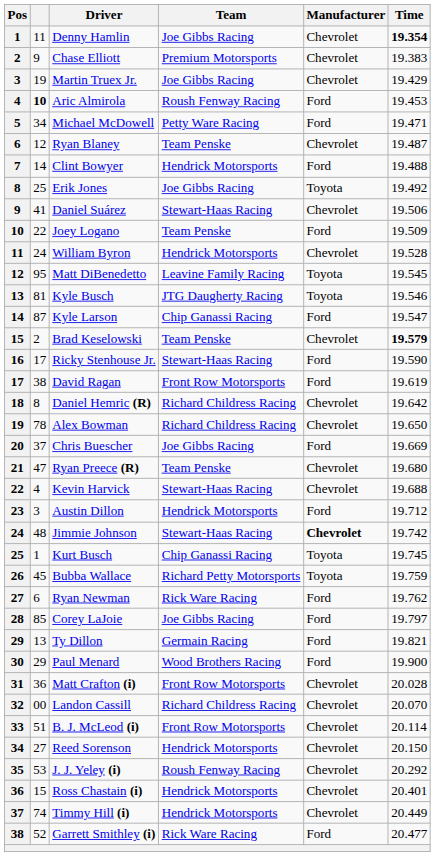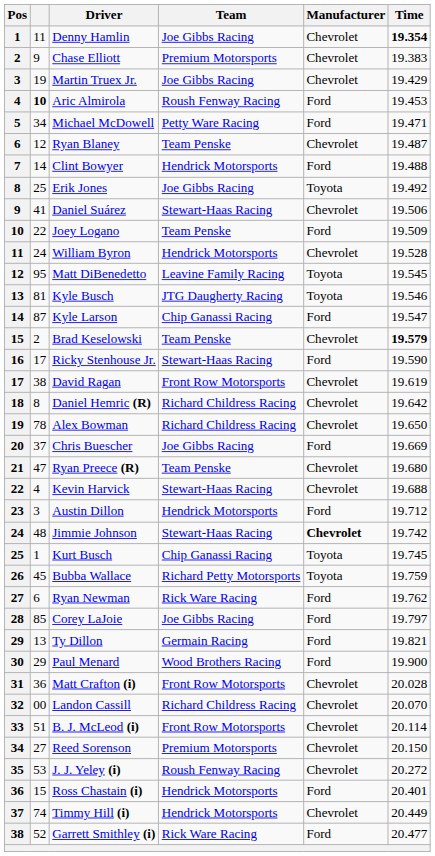 <table class="wikitable" style="font-size:95%">
 <tr>
 <th>Pos</th>
 <th></th>
 <th>Driver</th>
 <th>Team</th>
 <th>Manufacturer</th>
 <th>Time</th>
 </tr>
 <tr>
 <th>1</th>
 <td>11</td>
 <td><a href='#'>Denny Hamlin</a></td>
 <td><a href='#'>Joe Gibbs Racing</a></td>
 <td>Chevrolet</td>
 <td><strong>19.354</strong></td>
 </tr>
 <tr>
 <th>2</th>
 <td>9</td>
 <td><a href='#'>Chase Elliott</a></td>
 <td><a href='#'>Premium Motorsports</a></td>
 <td>Chevrolet</td>
 <td>19.383</td>
 </tr>
 <tr>
 <th>3</th>
 <td>19</td>
 <td><a href='#'>Martin Truex Jr.</a></td>
 <td><a href='#'>Joe Gibbs Racing</a></td>
 <td>Chevrolet</td>
 <td>19.429</td>
 </tr>
 <tr>
 <th>4</th>
 <td><strong>10</strong></td>
 <td><a href='#'>Aric Almirola</a></td>
 <td><a href='#'>Roush Fenway Racing</a></td>
 <td>Ford</td>
 <td>19.453</td>
 </tr>
 <tr>
 <th>5</th>
 <td>34</td>
 <td><a href='#'>Michael McDowell</a></td>
 <td><a href='#'>Petty Ware Racing</a></td>
 <td>Ford</td>
 <td>19.471</td>
 </tr>
 <tr>
 <th>6</th>
 <td>12</td>
 <td><a href='#'>Ryan Blaney</a></td>
 <td><a href='#'>Team Penske</a></td>
 <td>Chevrolet</td>
 <td>19.487</td>
 </tr>
 <tr>
 <th>7</th>
 <td>14</td>
 <td><a href='#'>Clint Bowyer</a></td>
 <td><a href='#'>Hendrick Motorsports</a></td>
 <td>Ford</td>
 <td>19.488</td>
 </tr>
 <tr>
 <th>8</th>
 <td>25</td>
 <td><a href='#'>Erik Jones</a></td>
 <td><a href='#'>Joe Gibbs Racing</a></td>
 <td>Toyota</td>
 <td>19.492</td>
 </tr>
 <tr>
 <th>9</th>
 <td>41</td>
 <td><a href='#'>Daniel Suárez</a></td>
 <td><a href='#'>Stewart-Haas Racing</a></td>
 <td>Chevrolet</td>
 <td>19.506</td>
 </tr>
 <tr>
 <th>10</th>
 <td>22</td>
 <td><a href='#'>Joey Logano</a></td>
 <td><a href='#'>Team Penske</a></td>
 <td>Ford</td>
 <td>19.509</td>
 </tr>
 <tr>
 <th>11</th>
 <td>24</td>
 <td><a href='#'>William Byron</a></td>
 <td><a href='#'>Hendrick Motorsports</a></td>
 <td>Chevrolet</td>
 <td>19.528</td>
 </tr>
 <tr>
 <th>12</th>
 <td>95</td>
 <td><a href='#'>Matt DiBenedetto</a></td>
 <td><a href='#'>Leavine Family Racing</a></td>
 <td>Toyota</td>
 <td>19.545</td>
 </tr>
 <tr>
 <th>13</th>
 <td>81</td>
 <td><a href='#'>Kyle Busch</a></td>
 <td><a href='#'>JTG Daugherty Racing</a></td>
 <td>Toyota</td>
 <td>19.546</td>
 </tr>
 <tr>
 <th>14</th>
 <td>87</td>
 <td><a href='#'>Kyle Larson</a></td>
 <td><a href='#'>Chip Ganassi Racing</a></td>
 <td>Ford</td>
 <td>19.547</td>
 </tr>
 <tr>
 <th>15</th>
 <td>2</td>
 <td><a href='#'>Brad Keselowski</a></td>
 <td><a href='#'>Team Penske</a></td>
 <td>Chevrolet</td>
 <td><strong>19.579</strong></td>
 </tr>
 <tr>
 <th>16</th>
 <td>17</td>
 <td><a href='#'>Ricky Stenhouse Jr.</a></td>
 <td><a href='#'>Stewart-Haas Racing</a></td>
 <td>Ford</td>
 <td>19.590</td>
 </tr>
 <tr>
 <th>17</th>
 <td>38</td>
 <td><a href='#'>David Ragan</a></td>
 <td><a href='#'>Front Row Motorsports</a></td>
-<td>Ford</td>
+<td>Chevrolet</td>
 <td>19.619</td>
 </tr>
 <tr>
 <th>18</th>
 <td>8</td>
 <td><a href='#'>Daniel Hemric</a> <strong>(R)</strong></td>
 <td><a href='#'>Richard Childress Racing</a></td>
 <td>Chevrolet</td>
 <td>19.642</td>
 </tr>
 <tr>
 <th>19</th>
 <td>78</td>
 <td><a href='#'>Alex Bowman</a></td>
 <td><a href='#'>Richard Childress Racing</a></td>
 <td>Chevrolet</td>
 <td>19.650</td>
 </tr>
 <tr>
 <th>20</th>
 <td>37</td>
 <td><a href='#'>Chris Buescher</a></td>
 <td><a href='#'>Joe Gibbs Racing</a></td>
 <td>Ford</td>
 <td>19.669</td>
 </tr>
 <tr>
 <th>21</th>
 <td>47</td>
 <td><a href='#'>Ryan Preece</a> <strong>(R)</strong></td>
 <td><a href='#'>Team Penske</a></td>
 <td>Chevrolet</td>
 <td>19.680</td>
 </tr>
 <tr>
 <th>22</th>
 <td>4</td>
 <td><a href='#'>Kevin Harvick</a></td>
 <td><a href='#'>Stewart-Haas Racing</a></td>
 <td>Chevrolet</td>
 <td>19.688</td>
 </tr>
 <tr>
 <th>23</th>
 <td>3</td>
 <td><a href='#'>Austin Dillon</a></td>
 <td><a href='#'>Hendrick Motorsports</a></td>
 <td>Ford</td>
 <td>19.712</td>
 </tr>
 <tr>
 <th>24</th>
 <td>48</td>
 <td><a href='#'>Jimmie Johnson</a></td>
 <td><a href='#'>Stewart-Haas Racing</a></td>
 <td><strong>Chevrolet</strong></td>
 <td>19.742</td>
 </tr>
 <tr>
 <th>25</th>
 <td>1</td>
 <td><a href='#'>Kurt Busch</a></td>
 <td><a href='#'>Chip Ganassi Racing</a></td>
 <td>Toyota</td>
 <td>19.745</td>
 </tr>
 <tr>
 <th>26</th>
 <td>45</td>
 <td><a href='#'>Bubba Wallace</a></td>
 <td><a href='#'>Richard Petty Motorsports</a></td>
 <td>Toyota</td>
 <td>19.759</td>
 </tr>
 <tr>
 <th>27</th>
 <td>6</td>
 <td><a href='#'>Ryan Newman</a></td>
 <td><a href='#'>Rick Ware Racing</a></td>
 <td>Ford</td>
 <td>19.762</td>
 </tr>
 <tr>
 <th>28</th>
 <td>85</td>
 <td><a href='#'>Corey LaJoie</a></td>
 <td><a href='#'>Joe Gibbs Racing</a></td>
 <td>Ford</td>
 <td>19.797</td>
 </tr>
 <tr>
 <th>29</th>
 <td>13</td>
 <td><a href='#'>Ty Dillon</a></td>
 <td><a href='#'>Germain Racing</a></td>
 <td>Ford</td>
 <td>19.821</td>
 </tr>
 <tr>
 <th>30</th>
 <td>29</td>
 <td><a href='#'>Paul Menard</a></td>
 <td><a href='#'>Wood Brothers Racing</a></td>
 <td>Ford</td>
 <td>19.900</td>
 </tr>
 <tr>
 <th>31</th>
 <td>36</td>
 <td><a href='#'>Matt Crafton</a> <strong>(i)</strong></td>
 <td><a href='#'>Front Row Motorsports</a></td>
 <td>Chevrolet</td>
 <td>20.028</td>
 </tr>
 <tr>
 <th>32</th>
 <td>00</td>
 <td><a href='#'>Landon Cassill</a></td>
 <td><a href='#'>Richard Childress Racing</a></td>
 <td>Chevrolet</td>
 <td>20.070</td>
 </tr>
 <tr>
 <th>33</th>
 <td>51</td>
 <td><a href='#'>B. J. McLeod</a> <strong>(i)</strong></td>
 <td><a href='#'>Front Row Motorsports</a></td>
 <td>Chevrolet</td>
 <td>20.114</td>
 </tr>
 <tr>
 <th>34</th>
 <td>27</td>
 <td><a href='#'>Reed Sorenson</a></td>
-<td><a href='#'>Hendrick Motorsports</a></td>
+<td><a href='#'>Premium Motorsports</a></td>
 <td>Chevrolet</td>
 <td>20.150</td>
 </tr>
 <tr>
 <th>35</th>
 <td>53</td>
 <td><a href='#'>J. J. Yeley</a> <strong>(i)</strong></td>
 <td><a href='#'>Roush Fenway Racing</a></td>
 <td>Chevrolet</td>
-<td>20.292</td>
+<td>20.272</td>
 </tr>
 <tr>
 <th>36</th>
 <td>15</td>
 <td><a href='#'>Ross Chastain</a> <strong>(i)</strong></td>
 <td><a href='#'>Hendrick Motorsports</a></td>
-<td>Chevrolet</td>
+<td>Ford</td>
 <td>20.401</td>
 </tr>
 <tr>
 <th>37</th>
 <td>74</td>
 <td><a href='#'>Timmy Hill</a> <strong>(i)</strong></td>
 <td><a href='#'>Hendrick Motorsports</a></td>
 <td>Chevrolet</td>
 <td>20.449</td>
 </tr>
 <tr>
 <th>38</th>
 <td>52</td>
 <td><a href='#'>Garrett Smithley</a> <strong>(i)</strong></td>
 <td><a href='#'>Rick Ware Racing</a></td>
 <td>Ford</td>
 <td>20.477</td>
 </tr>
 <tr>
 <th colspan="6"></th>
 </tr>
 </table>
